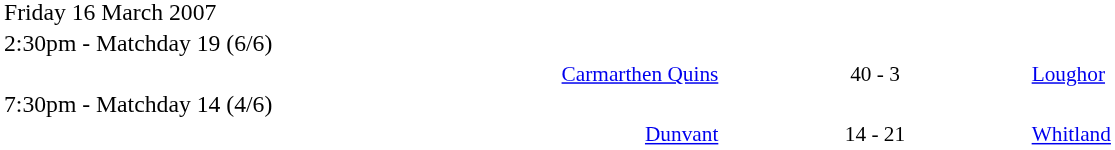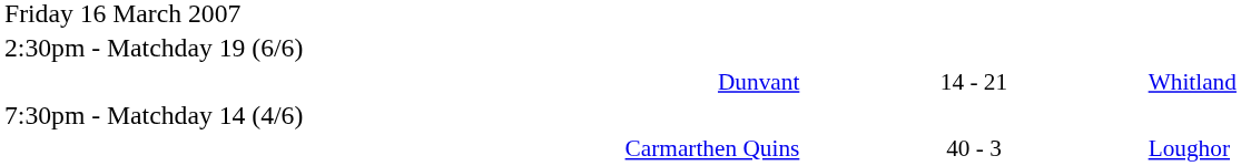 <table style="width:70%;" cellspacing="1">
 <tr>
 <th width=35%></th>
 <th width=15%></th>
 <th></th>
 </tr>
 <tr>
 <td>Friday 16 March 2007</td>
 </tr>
 <tr>
 <td>2:30pm - Matchday 19 (6/6)</td>
 </tr>
 <tr style=font-size:90%>
-<td align=right><a href='#'>Carmarthen Quins</a></td>
-<td align=center>40 - 3</td>
-<td><a href='#'>Loughor</a></td>
+<td align=right><a href='#'>Dunvant</a></td>
+<td align=center>14 - 21</td>
+<td><a href='#'>Whitland</a></td>
 </tr>
 <tr>
 <td>7:30pm - Matchday 14 (4/6)</td>
 </tr>
 <tr style=font-size:90%>
-<td align=right><a href='#'>Dunvant</a></td>
-<td align=center>14 - 21</td>
-<td><a href='#'>Whitland</a></td>
+<td align=right><a href='#'>Carmarthen Quins</a></td>
+<td align=center>40 - 3</td>
+<td><a href='#'>Loughor</a></td>
 </tr>
 </table>
